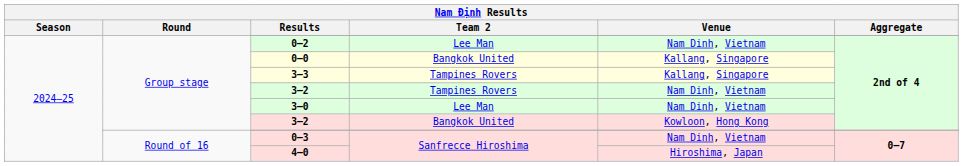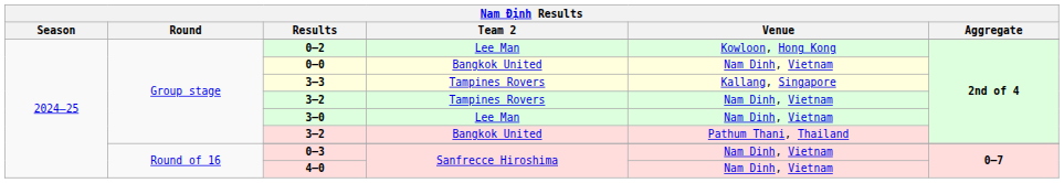 <table width=65% class="wikitable sortable" style="text-align:center">
 <tr>
 <th colspan=6><a href='#'>Nam Định</a> Results</th>
 </tr>
 <tr>
 <th>Season</th>
 <th>Round</th>
 <th>Results</th>
 <th>Team 2</th>
 <th>Venue</th>
 <th>Aggregate</th>
 </tr>
 <tr>
 <td rowspan=10><a href='#'>2024–25</a></td>
 <td rowspan=7><a href='#'>Group stage</a></td>
 </tr>
 <tr style="background:#dfd;">
 <td><strong>0–2</strong></td>
 <td> <a href='#'>Lee Man</a></td>
-<td> <a href='#'>Nam Dinh</a>, <a href='#'>Vietnam</a></td>
+<td> <a href='#'>Kowloon</a>, <a href='#'>Hong Kong</a></td>
 <td rowspan="6"><strong>2nd of 4</strong></td>
 </tr>
 <tr style="background:#ffd;">
 <td><strong>0–0</strong></td>
 <td> <a href='#'>Bangkok United</a></td>
-<td> <a href='#'>Kallang</a>, <a href='#'>Singapore</a></td>
+<td> <a href='#'>Nam Dinh</a>, <a href='#'>Vietnam</a></td>
 </tr>
 <tr style="background:#ffd;">
 <td><strong>3–3</strong></td>
 <td> <a href='#'>Tampines Rovers</a></td>
 <td> <a href='#'>Kallang</a>, <a href='#'>Singapore</a></td>
 </tr>
 <tr style="background:#dfd;">
 <td><strong>3–2</strong></td>
 <td> <a href='#'>Tampines Rovers</a></td>
 <td> <a href='#'>Nam Dinh</a>, <a href='#'>Vietnam</a></td>
 </tr>
 <tr style="background:#dfd;">
 <td><strong>3–0</strong></td>
 <td> <a href='#'>Lee Man</a></td>
 <td> <a href='#'>Nam Dinh</a>, <a href='#'>Vietnam</a></td>
 </tr>
 <tr style="background:#fdd;">
 <td><strong>3–2</strong></td>
 <td> <a href='#'>Bangkok United</a></td>
-<td> <a href='#'>Kowloon</a>, <a href='#'>Hong Kong</a></td>
+<td>  <a href='#'>Pathum Thani</a>, <a href='#'>Thailand</a></td>
 </tr>
 <tr>
 <td rowspan=3><a href='#'>Round of 16</a></td>
 </tr>
 <tr style="background:#fdd;">
 <td><strong>0–3</strong></td>
 <td rowspan="2"> <a href='#'>Sanfrecce Hiroshima</a></td>
 <td> <a href='#'>Nam Dinh</a>, <a href='#'>Vietnam</a></td>
 <td rowspan="2"><strong>0–7</strong></td>
 </tr>
 <tr style="background:#fdd;">
 <td><strong>4–0</strong></td>
-<td> <a href='#'>Hiroshima</a>, <a href='#'>Japan</a></td>
+<td> <a href='#'>Nam Dinh</a>, <a href='#'>Vietnam</a></td>
 </tr>
 </table>
